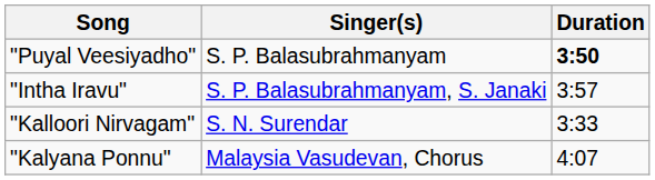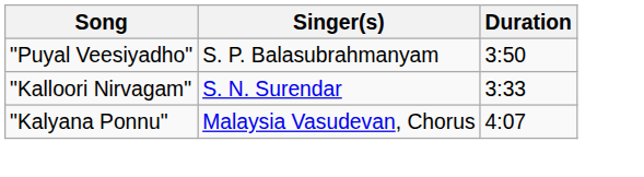 <table class="wikitable" style="font-size:95%;">
 <tr>
 <th>Song</th>
 <th>Singer(s)</th>
 <th>Duration</th>
 </tr>
 <tr>
 <td>"Puyal Veesiyadho"</td>
 <td>S. P. Balasubrahmanyam</td>
-<td><strong>3:50</strong></td>
-</tr>
-<tr>
-<td>"Intha Iravu"</td>
-<td><a href='#'>S. P. Balasubrahmanyam</a>, <a href='#'>S. Janaki</a></td>
-<td>3:57</td>
+<td>3:50</td>
 </tr>
 <tr>
 <td>"Kalloori Nirvagam"</td>
 <td><a href='#'>S. N. Surendar</a></td>
 <td>3:33</td>
 </tr>
 <tr>
 <td>"Kalyana Ponnu"</td>
 <td><a href='#'>Malaysia Vasudevan</a>, Chorus</td>
 <td>4:07</td>
 </tr>
 </table>
